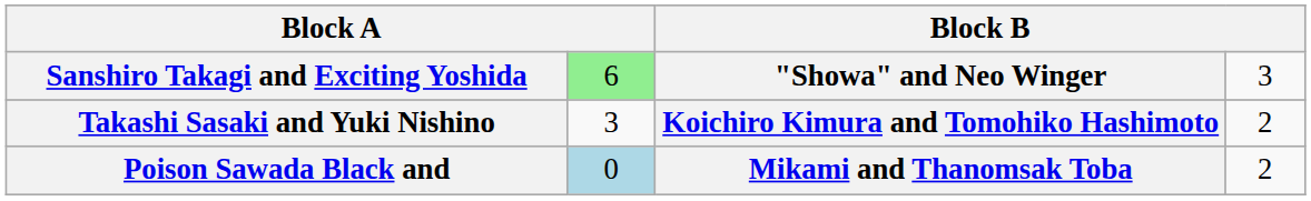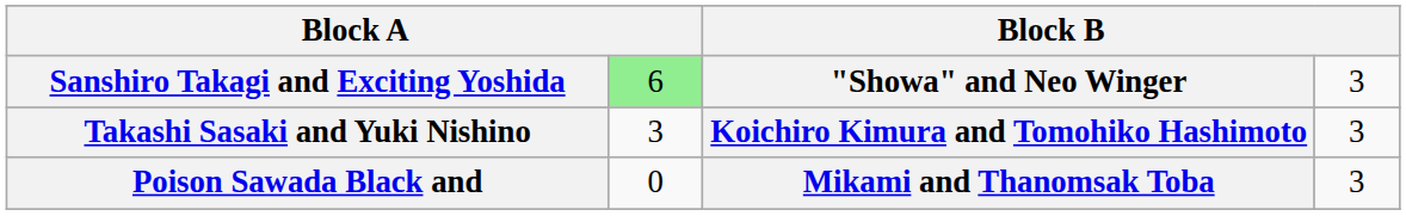 <table class="wikitable" style="margin: 1em auto 1em auto;text-align:center">
 <tr>
 <th colspan="2" style="width:50%">Block A</th>
 <th colspan="2" style="width:50%">Block B</th>
 </tr>
 <tr>
 <th><a href='#'>Sanshiro Takagi</a> and <a href='#'>Exciting Yoshida</a></th>
 <td style="background: lightgreen; width:35px">6</td>
 <th>"Showa" and Neo Winger</th>
 <td style="width:35px">3</td>
 </tr>
 <tr>
 <th><a href='#'>Takashi Sasaki</a> and Yuki Nishino</th>
 <td>3</td>
 <th><a href='#'>Koichiro Kimura</a> and <a href='#'>Tomohiko Hashimoto</a></th>
-<td>2</td>
+<td>3</td>
 </tr>
 <tr>
 <th><a href='#'>Poison Sawada Black</a> and </th>
-<td style="background: lightblue;">0</td>
+<td>0</td>
 <th><a href='#'>Mikami</a> and <a href='#'>Thanomsak Toba</a></th>
-<td>2</td>
+<td>3</td>
 </tr>
 </table>
